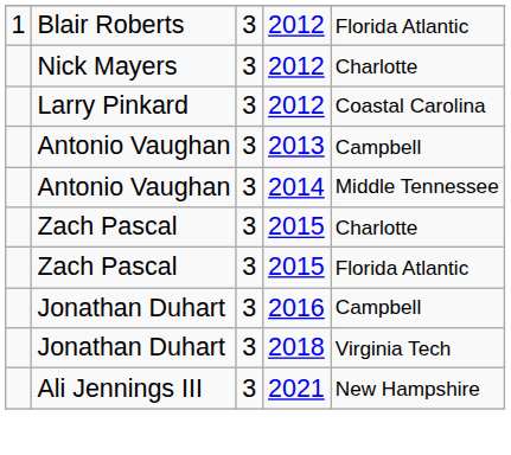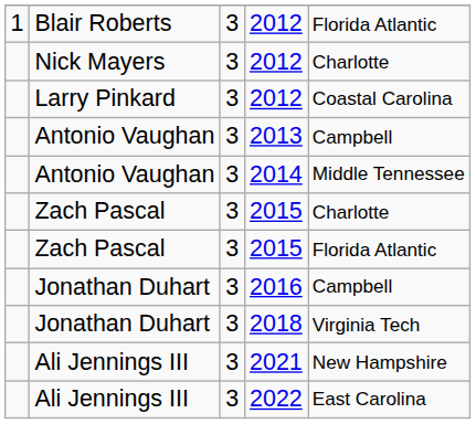 <table class="wikitable">
 <tr>
 </tr>
 <tr>
 <td>1</td>
 <td>Blair Roberts</td>
 <td>3</td>
 <td><a href='#'>2012</a></td>
 <td style="font-size:80%;">Florida Atlantic</td>
 </tr>
 <tr>
 <td></td>
 <td>Nick Mayers</td>
 <td>3</td>
 <td><a href='#'>2012</a></td>
 <td style="font-size:80%;">Charlotte</td>
 </tr>
 <tr>
 <td></td>
 <td>Larry Pinkard</td>
 <td>3</td>
 <td><a href='#'>2012</a></td>
 <td style="font-size:80%;">Coastal Carolina</td>
 </tr>
 <tr>
 <td></td>
 <td>Antonio Vaughan</td>
 <td>3</td>
 <td><a href='#'>2013</a></td>
 <td style="font-size:80%;">Campbell</td>
 </tr>
 <tr>
 <td></td>
 <td>Antonio Vaughan</td>
 <td>3</td>
 <td><a href='#'>2014</a></td>
 <td style="font-size:80%;">Middle Tennessee</td>
 </tr>
 <tr>
 <td></td>
 <td>Zach Pascal</td>
 <td>3</td>
 <td><a href='#'>2015</a></td>
 <td style="font-size:80%;">Charlotte</td>
 </tr>
 <tr>
 <td></td>
 <td>Zach Pascal</td>
 <td>3</td>
 <td><a href='#'>2015</a></td>
 <td style="font-size:80%;">Florida Atlantic</td>
 </tr>
 <tr>
 <td></td>
 <td>Jonathan Duhart</td>
 <td>3</td>
 <td><a href='#'>2016</a></td>
 <td style="font-size:80%;">Campbell</td>
 </tr>
 <tr>
 <td></td>
 <td>Jonathan Duhart</td>
 <td>3</td>
 <td><a href='#'>2018</a></td>
 <td style="font-size:80%;">Virginia Tech</td>
 </tr>
 <tr>
 <td></td>
 <td>Ali Jennings III</td>
 <td>3</td>
 <td><a href='#'>2021</a></td>
 <td style="font-size:80%;">New Hampshire</td>
 </tr>
+<tr>
+<td></td>
+<td>Ali Jennings III</td>
+<td>3</td>
+<td><a href='#'>2022</a></td>
+<td style="font-size:80%;">East Carolina</td>
+</tr>
 </table>
